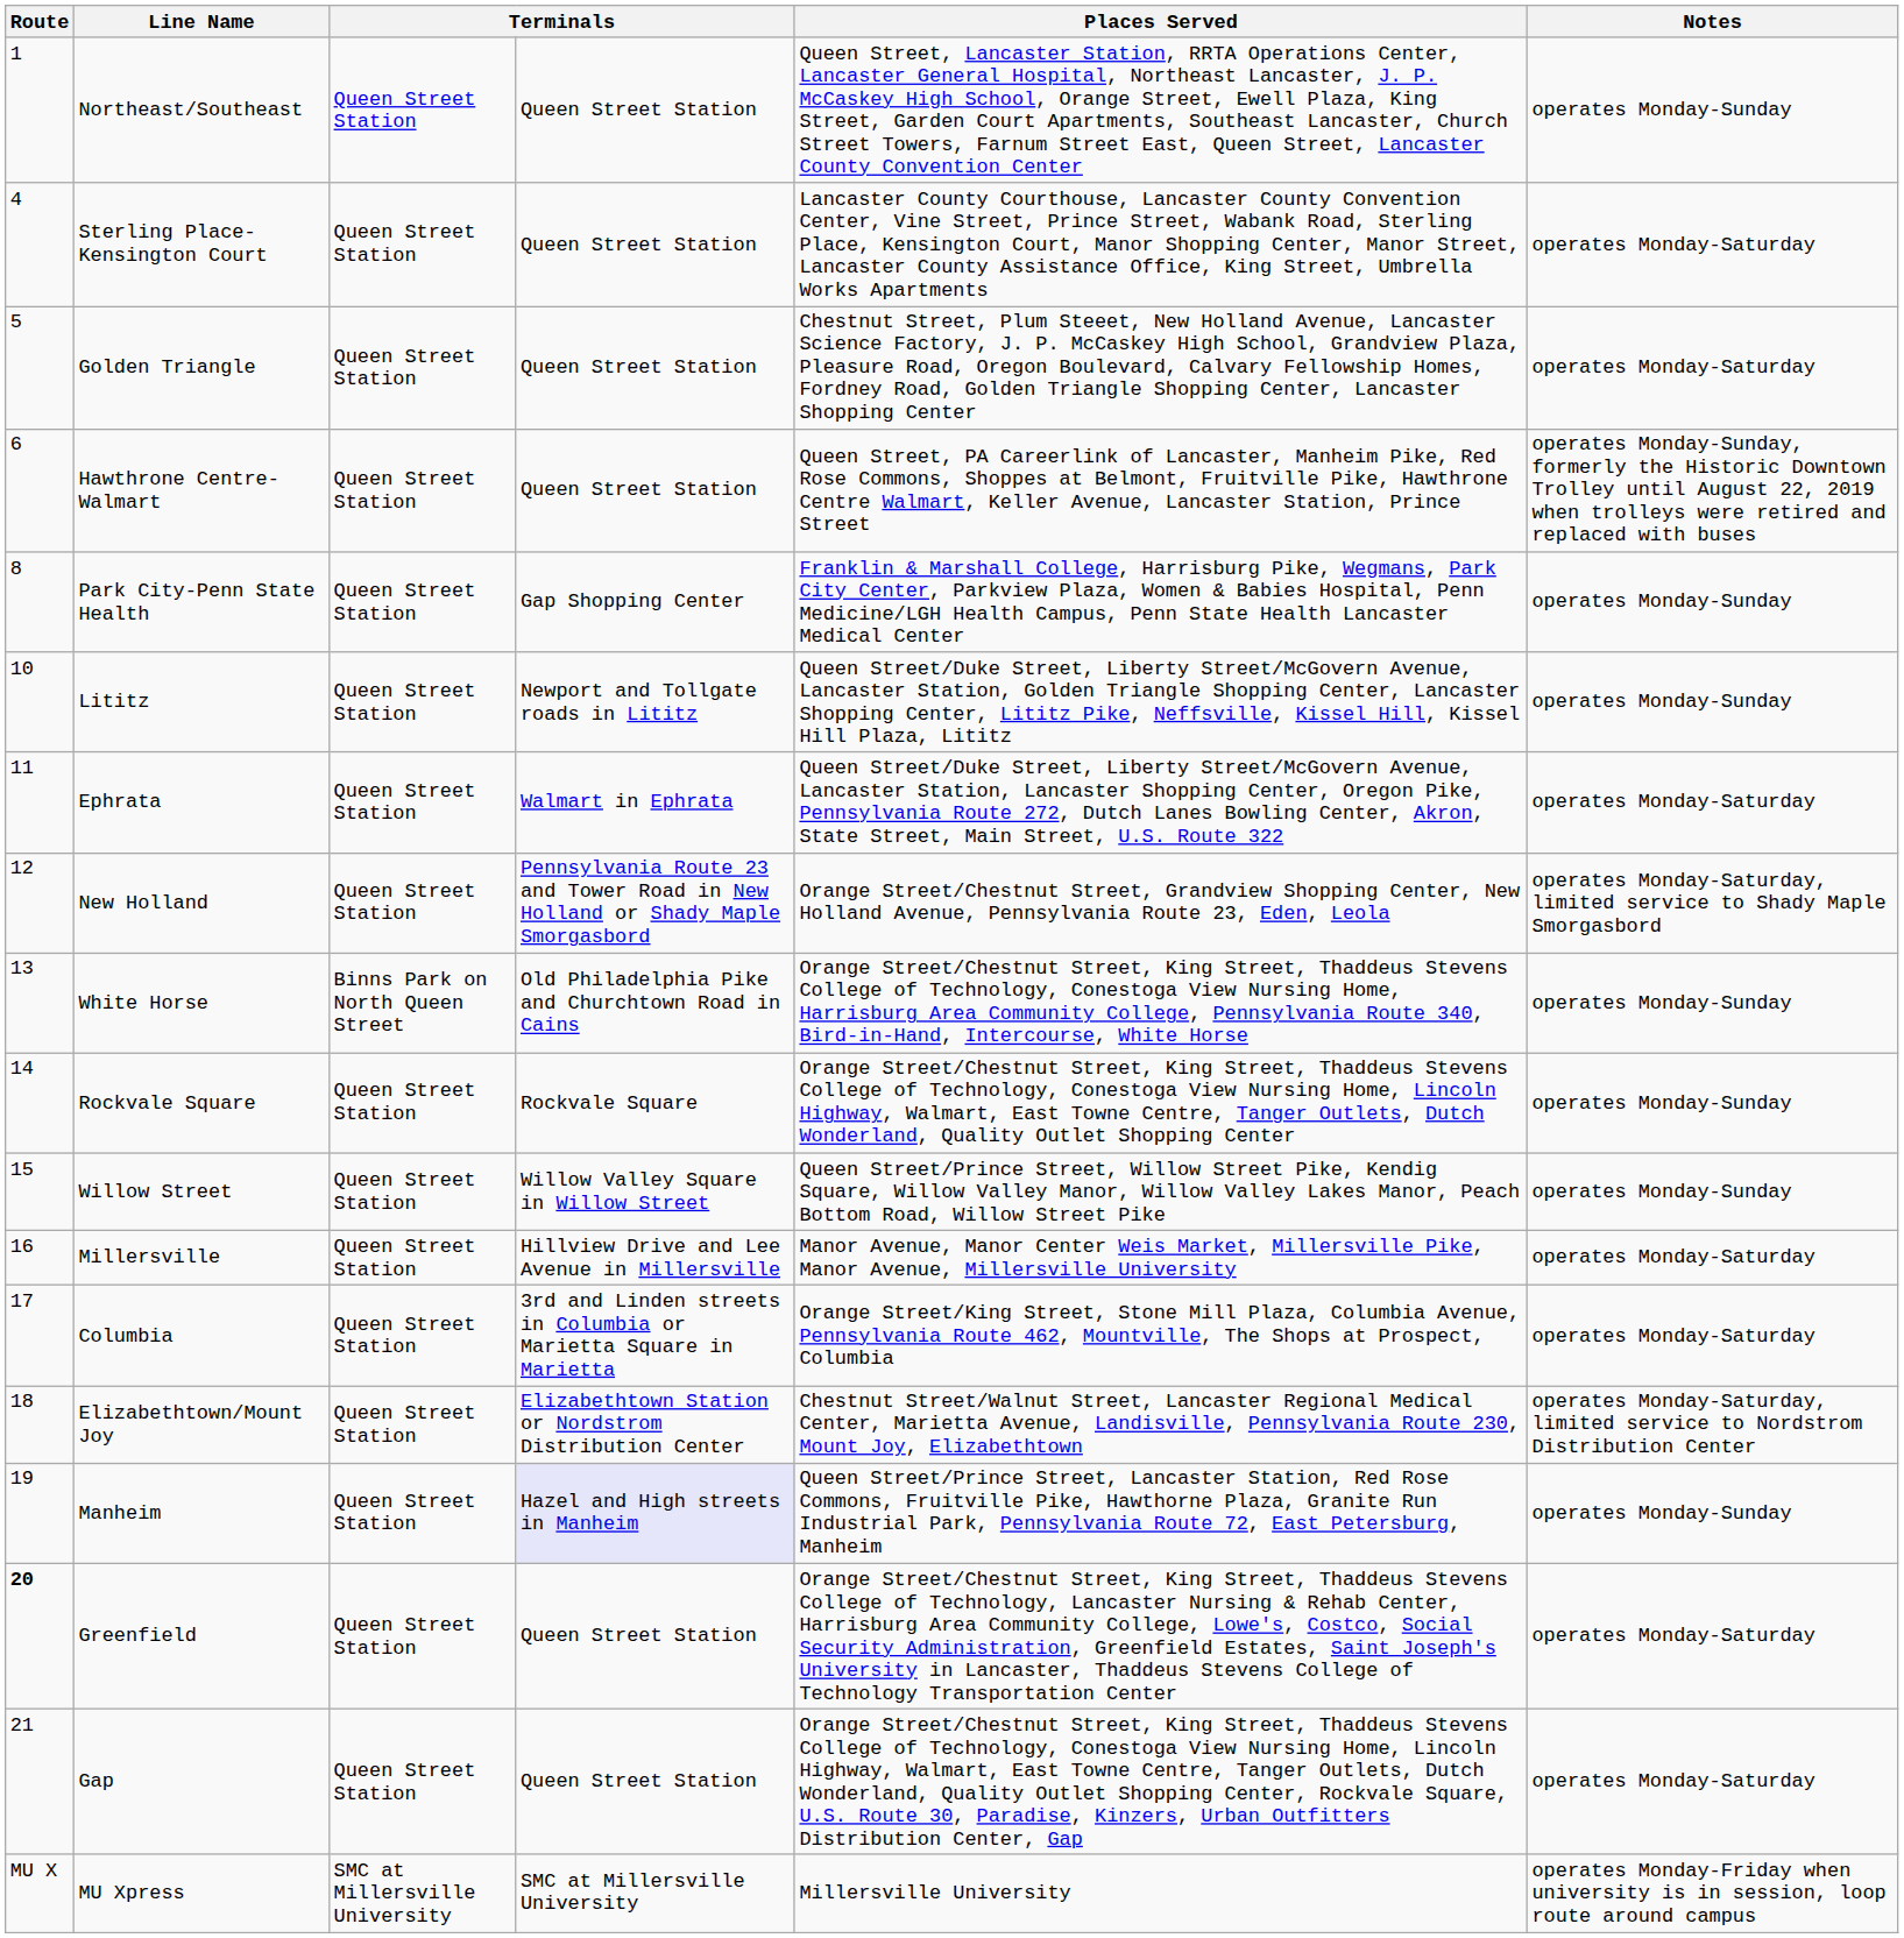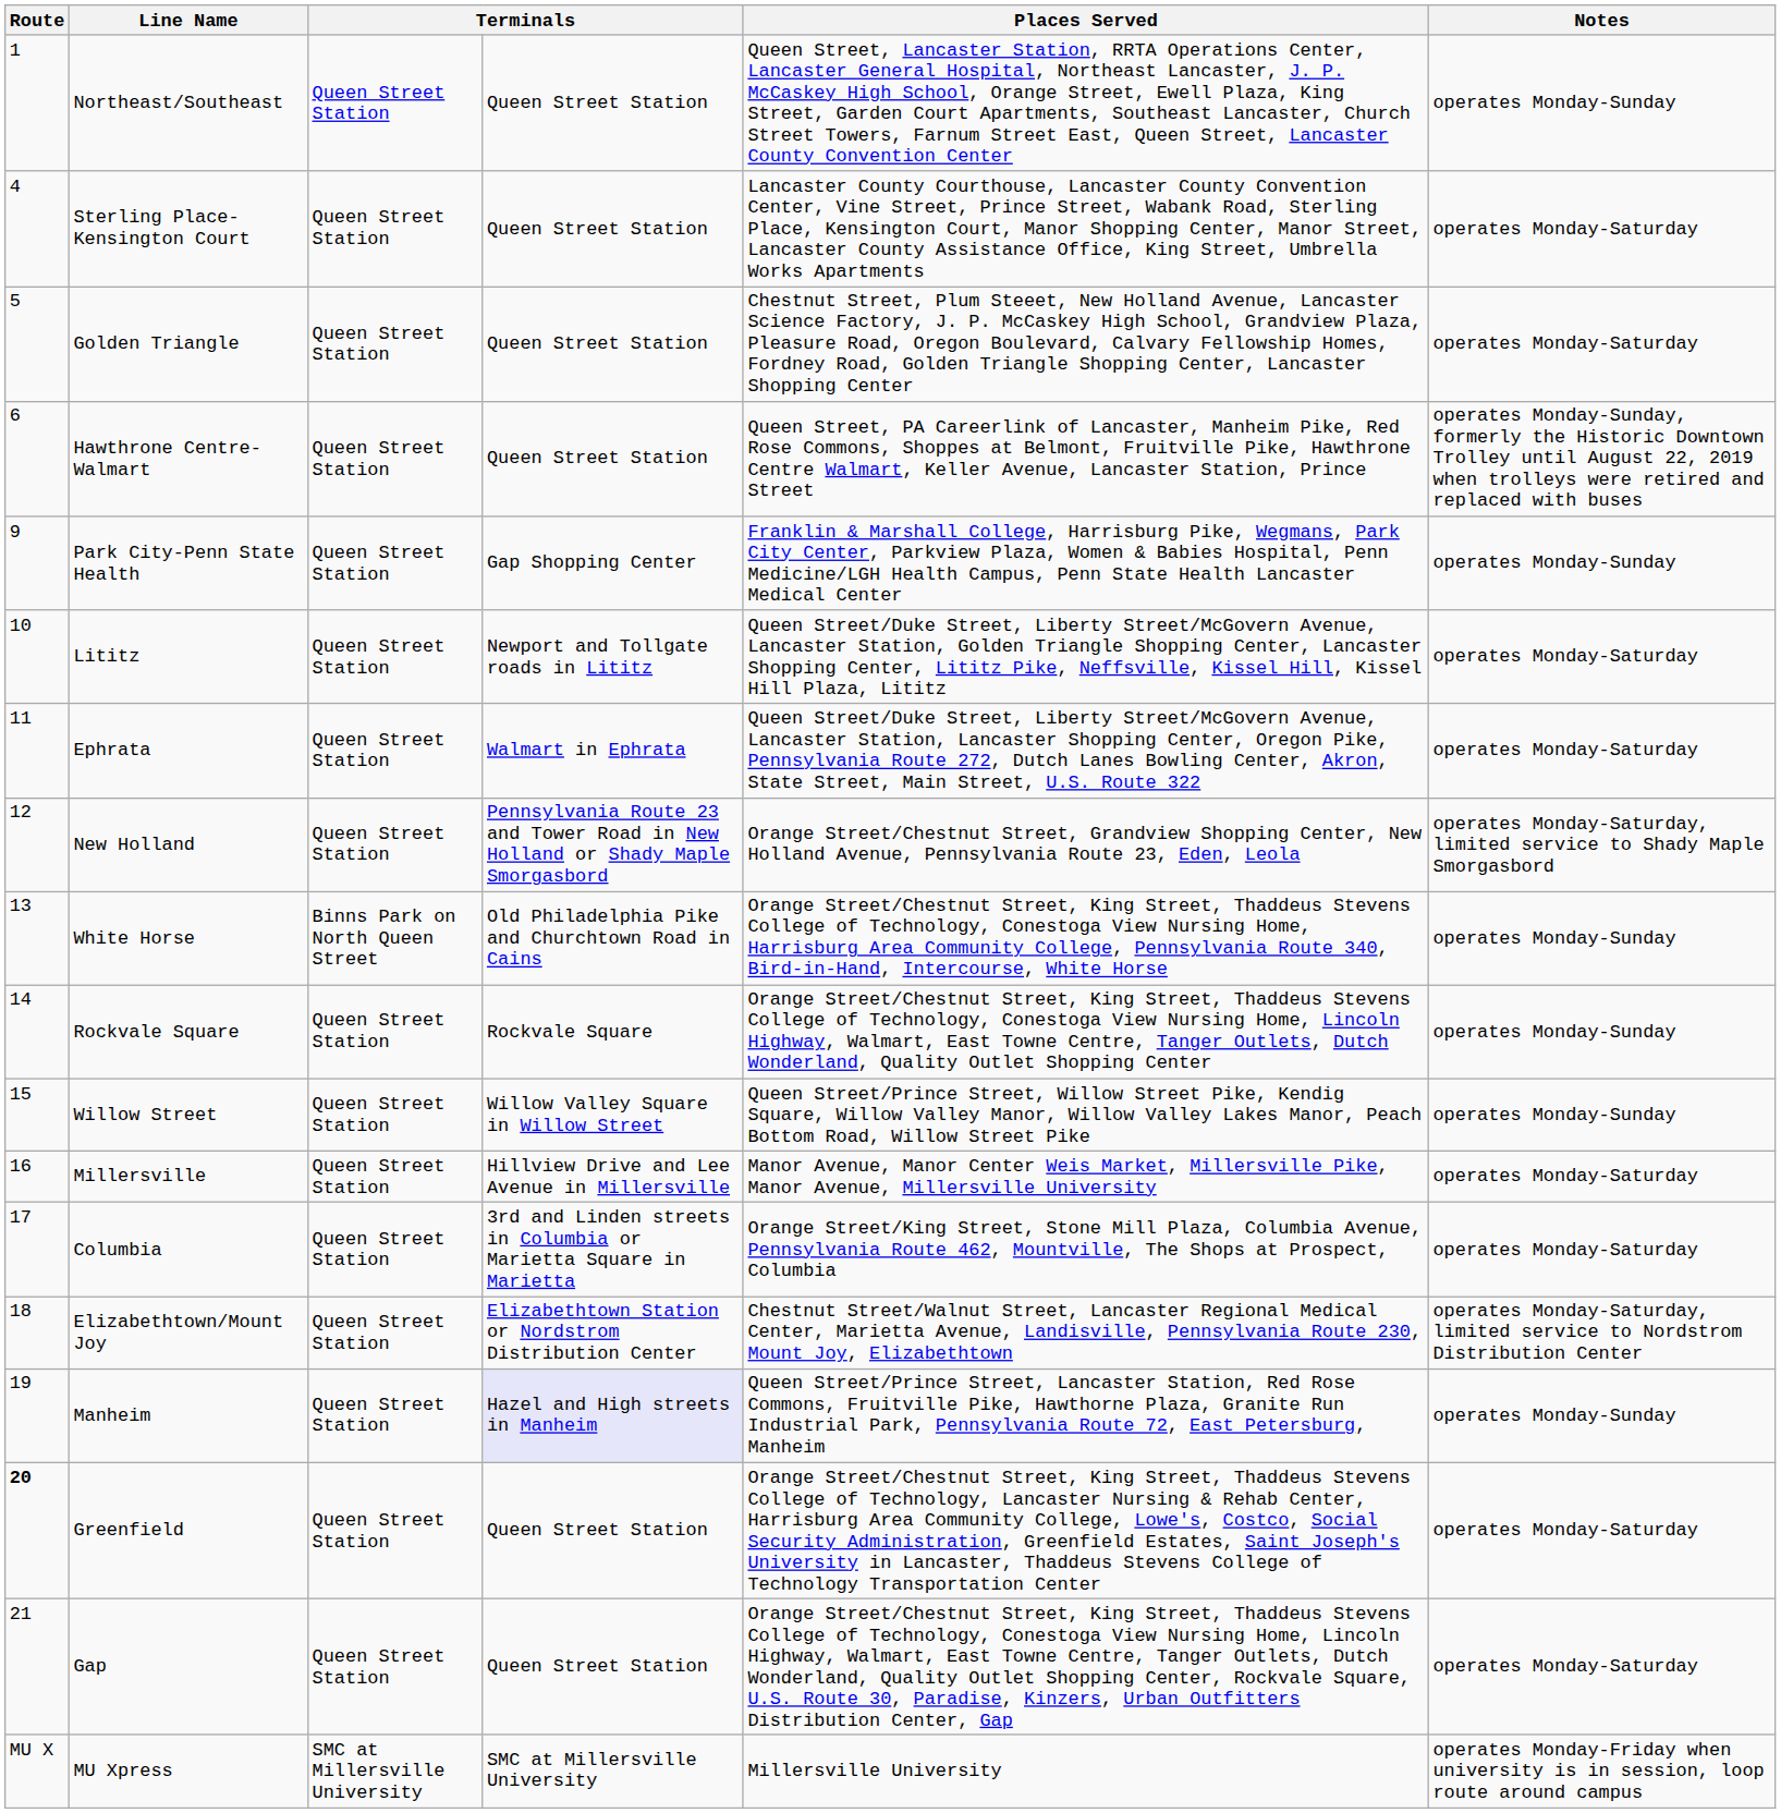 <table class=wikitable>
 <tr>
 <th>Route</th>
 <th>Line Name</th>
 <th colspan=2>Terminals</th>
 <th>Places Served</th>
 <th>Notes</th>
 </tr>
 <tr>
 <td valign=top><div>1</div></td>
 <td>Northeast/Southeast</td>
 <td><a href='#'>Queen Street Station</a></td>
 <td>Queen Street Station</td>
 <td>Queen Street, <a href='#'>Lancaster Station</a>, RRTA Operations Center, <a href='#'>Lancaster General Hospital</a>, Northeast Lancaster, <a href='#'>J. P. McCaskey High School</a>, Orange Street, Ewell Plaza, King Street, Garden Court Apartments, Southeast Lancaster, Church Street Towers, Farnum Street East, Queen Street, <a href='#'>Lancaster County Convention Center</a></td>
 <td>operates Monday-Sunday</td>
 </tr>
 <tr>
 <td valign=top><div>4</div></td>
 <td>Sterling Place-Kensington Court</td>
 <td>Queen Street Station</td>
 <td>Queen Street Station</td>
 <td>Lancaster County Courthouse, Lancaster County Convention Center, Vine Street, Prince Street, Wabank Road, Sterling Place, Kensington Court, Manor Shopping Center, Manor Street, Lancaster County Assistance Office, King Street, Umbrella Works Apartments</td>
 <td>operates Monday-Saturday</td>
 </tr>
 <tr>
 <td valign=top><div>5</div></td>
 <td>Golden Triangle</td>
 <td>Queen Street Station</td>
 <td>Queen Street Station</td>
 <td>Chestnut Street, Plum Steeet, New Holland Avenue, Lancaster Science Factory, J. P. McCaskey High School, Grandview Plaza, Pleasure Road, Oregon Boulevard, Calvary Fellowship Homes, Fordney Road, Golden Triangle Shopping Center, Lancaster Shopping Center</td>
 <td>operates Monday-Saturday</td>
 </tr>
 <tr>
 <td valign=top><div>6</div></td>
 <td>Hawthrone Centre-Walmart</td>
 <td>Queen Street Station</td>
 <td>Queen Street Station</td>
 <td>Queen Street, PA Careerlink of Lancaster, Manheim Pike, Red Rose Commons, Shoppes at Belmont, Fruitville Pike, Hawthrone Centre <a href='#'>Walmart</a>, Keller Avenue, Lancaster Station, Prince Street</td>
 <td>operates Monday-Sunday, formerly the Historic Downtown Trolley until August 22, 2019 when trolleys were retired and replaced with buses</td>
 </tr>
 <tr>
-<td valign=top><div>8</div></td>
+<td valign=top><div>9</div></td>
 <td>Park City-Penn State Health</td>
 <td>Queen Street Station</td>
 <td>Gap Shopping Center</td>
 <td><a href='#'>Franklin & Marshall College</a>, Harrisburg Pike, <a href='#'>Wegmans</a>, <a href='#'>Park City Center</a>, Parkview Plaza, Women & Babies Hospital, Penn Medicine/LGH Health Campus, Penn State Health Lancaster Medical Center</td>
 <td>operates Monday-Sunday</td>
 </tr>
 <tr>
 <td valign=top><div>10</div></td>
 <td>Lititz</td>
 <td>Queen Street Station</td>
 <td>Newport and Tollgate roads in <a href='#'>Lititz</a></td>
 <td>Queen Street/Duke Street, Liberty Street/McGovern Avenue, Lancaster Station, Golden Triangle Shopping Center, Lancaster Shopping Center, <a href='#'>Lititz Pike</a>, <a href='#'>Neffsville</a>, <a href='#'>Kissel Hill</a>, Kissel Hill Plaza, Lititz</td>
-<td>operates Monday-Sunday</td>
+<td>operates Monday-Saturday</td>
 </tr>
 <tr>
 <td valign=top><div>11</div></td>
 <td>Ephrata</td>
 <td>Queen Street Station</td>
 <td><a href='#'>Walmart</a> in <a href='#'>Ephrata</a></td>
 <td>Queen Street/Duke Street, Liberty Street/McGovern Avenue, Lancaster Station, Lancaster Shopping Center, Oregon Pike, <a href='#'>Pennsylvania Route 272</a>, Dutch Lanes Bowling Center, <a href='#'>Akron</a>, State Street, Main Street, <a href='#'>U.S. Route 322</a></td>
 <td>operates Monday-Saturday</td>
 </tr>
 <tr>
 <td valign=top><div>12</div></td>
 <td>New Holland</td>
 <td>Queen Street Station</td>
 <td><a href='#'>Pennsylvania Route 23</a> and Tower Road in <a href='#'>New Holland</a> or <a href='#'>Shady Maple Smorgasbord</a></td>
 <td>Orange Street/Chestnut Street, Grandview Shopping Center, New Holland Avenue, Pennsylvania Route 23, <a href='#'>Eden</a>, <a href='#'>Leola</a></td>
 <td>operates Monday-Saturday, limited service to Shady Maple Smorgasbord</td>
 </tr>
 <tr>
 <td valign=top><div>13</div></td>
 <td>White Horse</td>
 <td>Binns Park on North Queen Street</td>
 <td>Old Philadelphia Pike and Churchtown Road in <a href='#'>Cains</a></td>
 <td>Orange Street/Chestnut Street, King Street, Thaddeus Stevens College of Technology, Conestoga View Nursing Home, <a href='#'>Harrisburg Area Community College</a>, <a href='#'>Pennsylvania Route 340</a>, <a href='#'>Bird-in-Hand</a>, <a href='#'>Intercourse</a>, <a href='#'>White Horse</a></td>
 <td>operates Monday-Sunday</td>
 </tr>
 <tr>
 <td valign=top><div>14</div></td>
 <td>Rockvale Square</td>
 <td>Queen Street Station</td>
 <td>Rockvale Square</td>
 <td>Orange Street/Chestnut Street, King Street, Thaddeus Stevens College of Technology, Conestoga View Nursing Home, <a href='#'>Lincoln Highway</a>, Walmart, East Towne Centre, <a href='#'>Tanger Outlets</a>, <a href='#'>Dutch Wonderland</a>, Quality Outlet Shopping Center</td>
 <td>operates Monday-Sunday</td>
 </tr>
 <tr>
 <td valign=top><div>15</div></td>
 <td>Willow Street</td>
 <td>Queen Street Station</td>
 <td>Willow Valley Square in <a href='#'>Willow Street</a></td>
 <td>Queen Street/Prince Street, Willow Street Pike, Kendig Square, Willow Valley Manor, Willow Valley Lakes Manor, Peach Bottom Road, Willow Street Pike</td>
 <td>operates Monday-Sunday</td>
 </tr>
 <tr>
 <td valign=top><div>16</div></td>
 <td>Millersville</td>
 <td>Queen Street Station</td>
 <td>Hillview Drive and Lee Avenue in <a href='#'>Millersville</a></td>
 <td>Manor Avenue, Manor Center <a href='#'>Weis Market</a>, <a href='#'>Millersville Pike</a>, Manor Avenue, <a href='#'>Millersville University</a></td>
 <td>operates Monday-Saturday</td>
 </tr>
 <tr>
 <td valign=top><div>17</div></td>
 <td>Columbia</td>
 <td>Queen Street Station</td>
 <td>3rd and Linden streets in <a href='#'>Columbia</a> or Marietta Square in <a href='#'>Marietta</a></td>
 <td>Orange Street/King Street, Stone Mill Plaza, Columbia Avenue, <a href='#'>Pennsylvania Route 462</a>, <a href='#'>Mountville</a>, The Shops at Prospect, Columbia</td>
 <td>operates Monday-Saturday</td>
 </tr>
 <tr>
 <td valign=top><div>18</div></td>
 <td>Elizabethtown/Mount Joy</td>
 <td>Queen Street Station</td>
 <td><a href='#'>Elizabethtown Station</a> or <a href='#'>Nordstrom</a> Distribution Center</td>
 <td>Chestnut Street/Walnut Street, Lancaster Regional Medical Center, Marietta Avenue, <a href='#'>Landisville</a>, <a href='#'>Pennsylvania Route 230</a>, <a href='#'>Mount Joy</a>, <a href='#'>Elizabethtown</a></td>
 <td>operates Monday-Saturday, limited service to Nordstrom Distribution Center</td>
 </tr>
 <tr>
 <td valign=top><div>19</div></td>
 <td>Manheim</td>
 <td>Queen Street Station</td>
 <td style="background: lavender;">Hazel and High streets in <a href='#'>Manheim</a></td>
 <td>Queen Street/Prince Street, Lancaster Station, Red Rose Commons, Fruitville Pike, Hawthorne Plaza, Granite Run Industrial Park, <a href='#'>Pennsylvania Route 72</a>, <a href='#'>East Petersburg</a>, Manheim</td>
 <td>operates Monday-Sunday</td>
 </tr>
 <tr>
 <td valign=top><strong><div>20</div></strong></td>
 <td>Greenfield</td>
 <td>Queen Street Station</td>
 <td>Queen Street Station</td>
 <td>Orange Street/Chestnut Street, King Street, Thaddeus Stevens College of Technology, Lancaster Nursing & Rehab Center, Harrisburg Area Community College, <a href='#'>Lowe's</a>, <a href='#'>Costco</a>, <a href='#'>Social Security Administration</a>, Greenfield Estates, <a href='#'>Saint Joseph's University</a> in Lancaster, Thaddeus Stevens College of Technology Transportation Center</td>
 <td>operates Monday-Saturday</td>
 </tr>
 <tr>
 <td valign=top><div>21</div></td>
 <td>Gap</td>
 <td>Queen Street Station</td>
 <td>Queen Street Station</td>
 <td>Orange Street/Chestnut Street, King Street, Thaddeus Stevens College of Technology, Conestoga View Nursing Home, Lincoln Highway, Walmart, East Towne Centre, Tanger Outlets, Dutch Wonderland, Quality Outlet Shopping Center, Rockvale Square, <a href='#'>U.S. Route 30</a>, <a href='#'>Paradise</a>, <a href='#'>Kinzers</a>, <a href='#'>Urban Outfitters</a> Distribution Center, <a href='#'>Gap</a></td>
 <td>operates Monday-Saturday</td>
 </tr>
 <tr>
 <td valign=top><div>MU X</div></td>
 <td>MU Xpress</td>
 <td>SMC at Millersville University</td>
 <td>SMC at Millersville University</td>
 <td>Millersville University</td>
 <td>operates Monday-Friday when university is in session, loop route around campus</td>
 </tr>
 <tr>
 </tr>
 </table>
